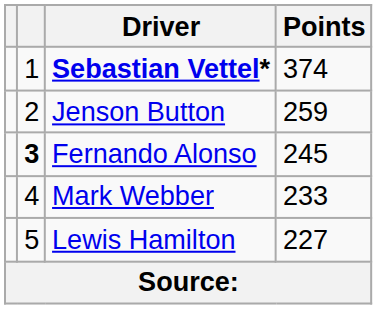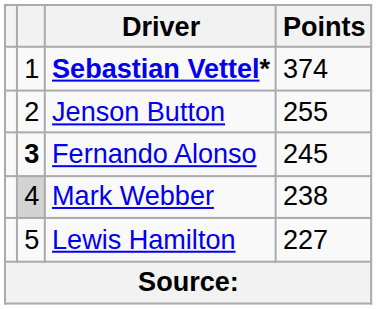 <table class="wikitable" style="font-size: 85%;">
 <tr>
 <th></th>
 <th></th>
 <th>Driver</th>
 <th>Points</th>
 </tr>
 <tr>
 <td align="left"></td>
 <td style="text-align:center;">1</td>
 <td> <strong><a href='#'>Sebastian Vettel</a>*</strong></td>
 <td>374</td>
 </tr>
 <tr>
 <td align="left"></td>
 <td style="text-align:center;">2</td>
 <td> <a href='#'>Jenson Button</a></td>
-<td>259</td>
+<td>255</td>
 </tr>
 <tr>
 <td align="left"></td>
 <td style="text-align:center;"><strong>3</strong></td>
 <td> <a href='#'>Fernando Alonso</a></td>
 <td>245</td>
 </tr>
 <tr>
 <td align="left"></td>
-<td style="text-align:center;">4</td>
+<td style="background: lightgrey; text-align:center;">4</td>
 <td> <a href='#'>Mark Webber</a></td>
-<td>233</td>
+<td>238</td>
 </tr>
 <tr>
 <td align="left"></td>
 <td style="text-align:center;">5</td>
 <td> <a href='#'>Lewis Hamilton</a></td>
 <td>227</td>
 </tr>
 <tr>
 <th colspan=4>Source: </th>
 </tr>
 </table>
